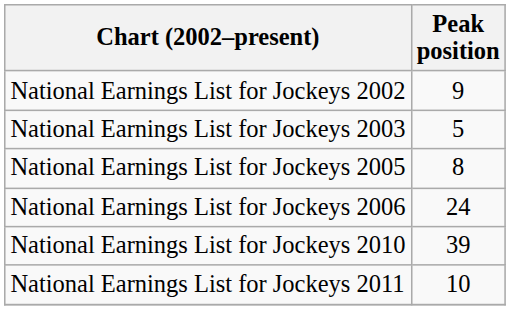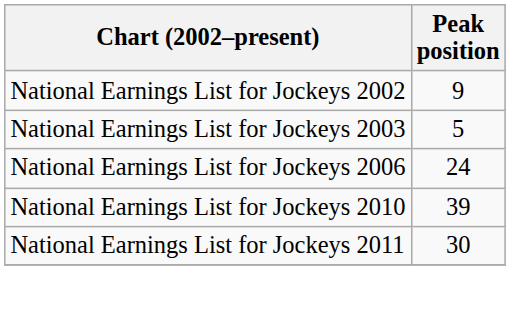 <table class="wikitable sortable">
 <tr>
 <th>Chart (2002–present)</th>
 <th>Peak<br>position</th>
 </tr>
 <tr>
 <td>National Earnings List for Jockeys 2002</td>
 <td style="text-align:center;">9</td>
 </tr>
 <tr>
 <td>National Earnings List for Jockeys 2003</td>
 <td style="text-align:center;">5</td>
 </tr>
 <tr>
-<td>National Earnings List for Jockeys 2005</td>
-<td style="text-align:center;">8</td>
-</tr>
-<tr>
 <td>National Earnings List for Jockeys 2006</td>
 <td style="text-align:center;">24</td>
 </tr>
 <tr>
 <td>National Earnings List for Jockeys 2010</td>
 <td style="text-align:center;">39</td>
 </tr>
 <tr>
 <td>National Earnings List for Jockeys 2011</td>
-<td style="text-align:center;">10</td>
+<td style="text-align:center;">30</td>
 </tr>
 <tr>
 </tr>
 </table>
